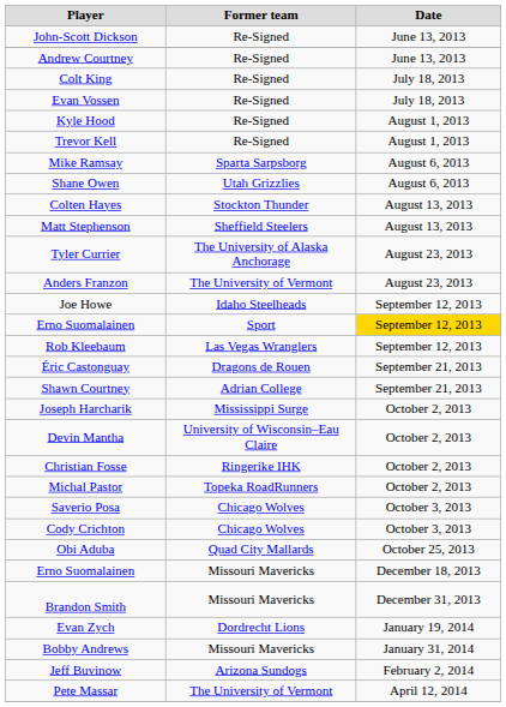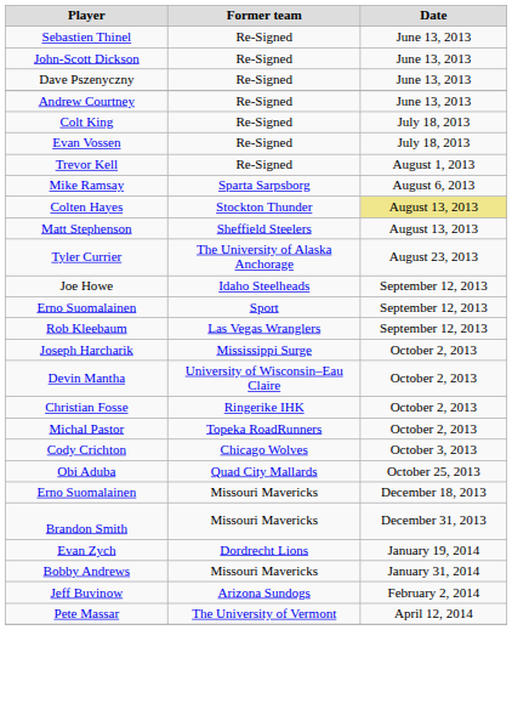 <table class="wikitable" style="text-align: center; width: 600px; height: 20px;">
 <tr align="center" bgcolor="#dddddd">
 <td><strong>Player</strong></td>
 <td><strong>Former team</strong></td>
 <td><strong>Date</strong></td>
 </tr>
 <tr>
+<td style="width: 200px; height: 2px;"><a href='#'>Sebastien Thinel</a></td>
+<td style="width: 200px; height: 2px;">Re-Signed</td>
+<td style="width: 180px; height: 2px;">June 13, 2013</td>
+</tr>
+<tr>
 <td style="width: 200px; height: 2px;"><a href='#'>John-Scott Dickson</a></td>
+<td style="width: 200px; height: 2px;">Re-Signed</td>
+<td style="width: 180px; height: 2px;">June 13, 2013</td>
+</tr>
+<tr>
+<td style="width: 200px; height: 2px;">Dave Pszenyczny</td>
 <td style="width: 200px; height: 2px;">Re-Signed</td>
 <td style="width: 180px; height: 2px;">June 13, 2013</td>
 </tr>
 <tr>
 </tr>
 <tr>
 <td style="width: 200px; height: 2px;"><a href='#'>Andrew Courtney</a></td>
 <td style="width: 200px; height: 2px;">Re-Signed</td>
 <td style="width: 180px; height: 2px;">June 13, 2013</td>
 </tr>
 <tr>
 <td style="width: 200px; height: 2px;"><a href='#'>Colt King</a></td>
 <td style="width: 200px; height: 2px;">Re-Signed</td>
 <td style="width: 180px; height: 2px;">July 18, 2013</td>
 </tr>
 <tr>
 <td style="width: 200px; height: 2px;"><a href='#'>Evan Vossen</a></td>
 <td style="width: 200px; height: 2px;">Re-Signed</td>
 <td style="width: 180px; height: 2px;">July 18, 2013</td>
 </tr>
 <tr>
-<td style="width: 200px; height: 2px;"><a href='#'>Kyle Hood</a></td>
-<td style="width: 200px; height: 2px;">Re-Signed</td>
-<td style="width: 180px; height: 2px;">August 1, 2013</td>
-</tr>
-<tr>
 <td style="width: 200px; height: 2px;"><a href='#'>Trevor Kell</a></td>
 <td style="width: 200px; height: 2px;">Re-Signed</td>
 <td style="width: 180px; height: 2px;">August 1, 2013</td>
 </tr>
 <tr>
 <td style="width: 200px; height: 2px;"><a href='#'>Mike Ramsay</a></td>
 <td style="width: 200px; height: 2px;"><a href='#'>Sparta Sarpsborg</a></td>
 <td style="width: 180px; height: 2px;">August 6, 2013</td>
 </tr>
 <tr>
-<td style="width: 200px; height: 2px;"><a href='#'>Shane Owen</a></td>
-<td style="width: 200px; height: 2px;"><a href='#'>Utah Grizzlies</a></td>
-<td style="width: 180px; height: 2px;">August 6, 2013</td>
-</tr>
-<tr>
 <td style="width: 200px; height: 2px;"><a href='#'>Colten Hayes</a></td>
 <td style="width: 200px; height: 2px;"><a href='#'>Stockton Thunder</a></td>
-<td style="width: 180px; height: 2px;">August 13, 2013</td>
+<td style="background: khaki; width: 180px; height: 2px;">August 13, 2013</td>
 </tr>
 <tr>
 <td style="width: 200px; height: 2px;"><a href='#'>Matt Stephenson</a></td>
 <td style="width: 200px; height: 2px;"><a href='#'>Sheffield Steelers</a></td>
 <td style="width: 180px; height: 2px;">August 13, 2013</td>
 </tr>
 <tr>
 <td style="width: 200px; height: 2px;"><a href='#'>Tyler Currier</a></td>
 <td style="width: 240px; height: 2px;"><a href='#'>The University of Alaska Anchorage</a></td>
 <td style="width: 180px; height: 2px;">August 23, 2013</td>
 </tr>
 <tr>
-<td style="width: 200px; height: 2px;"><a href='#'>Anders Franzon</a></td>
-<td style="width: 240px; height: 2px;"><a href='#'>The University of Vermont</a></td>
-<td style="width: 180px; height: 2px;">August 23, 2013</td>
-</tr>
-<tr>
 <td style="width: 200px; height: 2px;">Joe Howe</td>
 <td style="width: 240px; height: 2px;"><a href='#'>Idaho Steelheads</a></td>
 <td style="width: 180px; height: 2px;">September 12, 2013</td>
 </tr>
 <tr>
 <td style="width: 200px; height: 2px;"><a href='#'>Erno Suomalainen</a></td>
 <td style="width: 240px; height: 2px;"><a href='#'>Sport</a></td>
-<td style="background: gold; width: 180px; height: 2px;">September 12, 2013</td>
+<td style="width: 180px; height: 2px;">September 12, 2013</td>
 </tr>
 <tr>
 <td style="width: 200px; height: 2px;"><a href='#'>Rob Kleebaum</a></td>
 <td style="width: 240px; height: 2px;"><a href='#'>Las Vegas Wranglers</a></td>
 <td style="width: 180px; height: 2px;">September 12, 2013</td>
-</tr>
-<tr>
-<td style="width: 200px; height: 2px;"><a href='#'>Éric Castonguay</a></td>
-<td style="width: 240px; height: 2px;"><a href='#'>Dragons de Rouen</a></td>
-<td style="width: 180px; height: 2px;">September 21, 2013</td>
-</tr>
-<tr>
-<td style="width: 200px; height: 2px;"><a href='#'>Shawn Courtney</a></td>
-<td style="width: 240px; height: 2px;"><a href='#'>Adrian College</a></td>
-<td style="width: 180px; height: 2px;">September 21, 2013</td>
 </tr>
 <tr>
 <td style="width: 200px; height: 2px;"><a href='#'>Joseph Harcharik</a></td>
 <td style="width: 200px; height: 2px;"><a href='#'>Mississippi Surge</a></td>
 <td style="width: 180px; height: 2px;">October 2, 2013</td>
 </tr>
 <tr>
 <td style="width: 200px; height: 2px;"><a href='#'>Devin Mantha</a></td>
 <td style="width: 200px; height: 2px;"><a href='#'>University of Wisconsin–Eau Claire</a></td>
 <td style="width: 180px; height: 2px;">October 2, 2013</td>
 </tr>
 <tr>
 <td style="width: 200px; height: 2px;"><a href='#'>Christian Fosse</a></td>
 <td style="width: 200px; height: 2px;"><a href='#'>Ringerike IHK</a></td>
 <td style="width: 180px; height: 2px;">October 2, 2013</td>
 </tr>
 <tr>
 <td style="width: 200px; height: 2px;"><a href='#'>Michal Pastor</a></td>
 <td style="width: 200px; height: 2px;"><a href='#'>Topeka RoadRunners</a></td>
 <td style="width: 180px; height: 2px;">October 2, 2013</td>
-</tr>
-<tr>
-<td style="width: 200px; height: 2px;"><a href='#'>Saverio Posa</a></td>
-<td style="width: 200px; height: 2px;"><a href='#'>Chicago Wolves</a></td>
-<td style="width: 180px; height: 2px;">October 3, 2013</td>
 </tr>
 <tr>
 <td style="width: 200px; height: 2px;"><a href='#'>Cody Crichton</a></td>
 <td style="width: 200px; height: 2px;"><a href='#'>Chicago Wolves</a></td>
 <td style="width: 180px; height: 2px;">October 3, 2013</td>
 </tr>
 <tr>
 <td style="width: 200px; height: 2px;"><a href='#'>Obi Aduba</a></td>
 <td style="width: 200px; height: 2px;"><a href='#'>Quad City Mallards</a></td>
 <td style="width: 180px; height: 2px;">October 25, 2013</td>
 </tr>
 <tr>
 <td style="width: 200px; height: 2px;"><a href='#'>Erno Suomalainen</a></td>
 <td style="width: 200px; height: 2px;">Missouri Mavericks</td>
 <td style="width: 180px; height: 2px;">December 18, 2013</td>
 </tr>
 <tr>
 <td style="width: 200px; height: 2px;"><br><a href='#'>Brandon Smith</a></td>
 <td style="width: 200px; height: 2px;">Missouri Mavericks</td>
 <td style="width: 180px; height: 2px;">December 31, 2013</td>
 </tr>
 <tr>
 <td style="width: 200px; height: 2px;"><a href='#'>Evan Zych</a></td>
 <td style="width: 200px; height: 2px;"><a href='#'>Dordrecht Lions</a></td>
 <td style="width: 180px; height: 2px;">January 19, 2014</td>
 </tr>
 <tr>
 <td style="width: 200px; height: 2px;"><a href='#'>Bobby Andrews</a></td>
 <td style="width: 200px; height: 2px;">Missouri Mavericks</td>
 <td style="width: 180px; height: 2px;">January 31, 2014</td>
 </tr>
 <tr>
 <td style="width: 200px; height: 2px;"><a href='#'>Jeff Buvinow</a></td>
 <td style="width: 200px; height: 2px;"><a href='#'>Arizona Sundogs</a></td>
 <td style="width: 180px; height: 2px;">February 2, 2014</td>
 </tr>
 <tr>
 <td style="width: 200px; height: 2px;"><a href='#'>Pete Massar</a></td>
 <td style="width: 200px; height: 2px;"><a href='#'>The University of Vermont</a></td>
 <td style="width: 180px; height: 2px;">April 12, 2014</td>
 </tr>
 <tr>
 </tr>
 </table>
